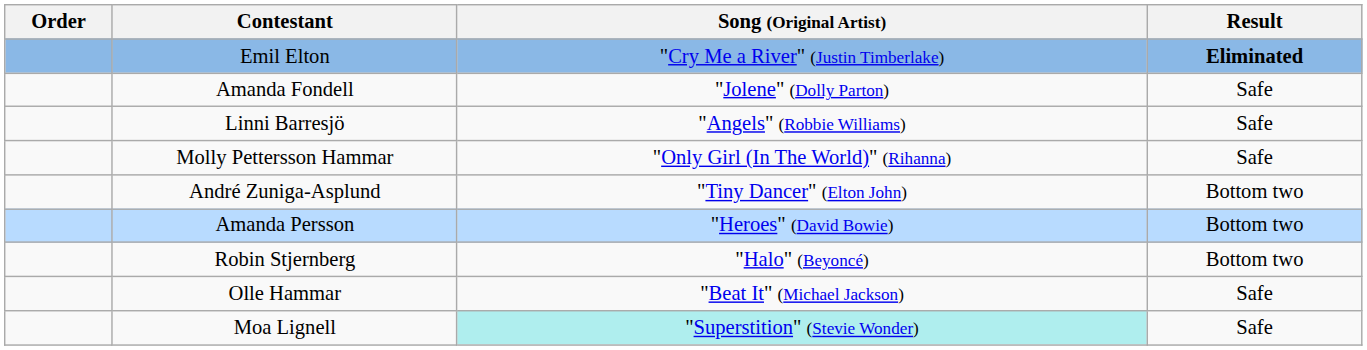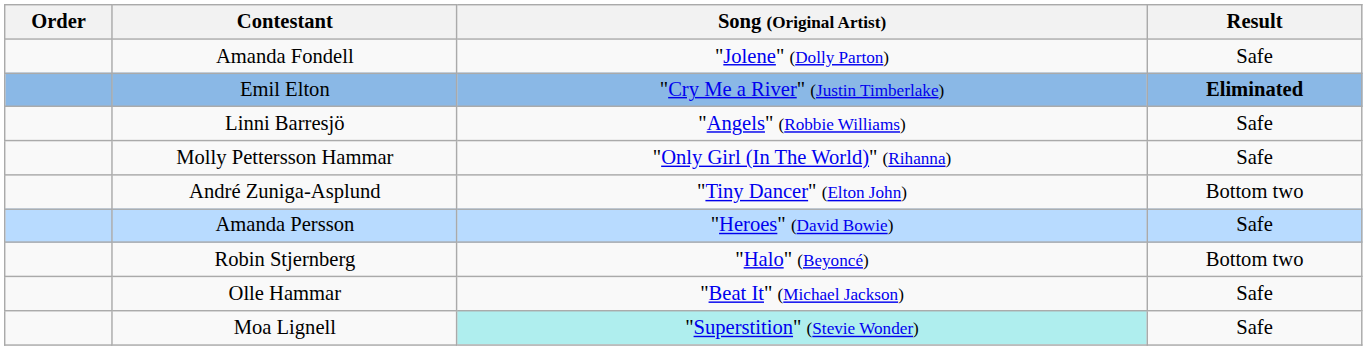 <table class="wikitable" style="font-size:90%; width:60%; text-align: center;">
 <tr>
 <th style="width:05%;">Order</th>
 <th style="width:16%;">Contestant</th>
 <th style="width:32%;">Song <small>(Original Artist)</small></th>
 <th style="width:10%;">Result</th>
 </tr>
+<tr>
+<td></td>
+<td>Amanda Fondell</td>
+<td>"<a href='#'>Jolene</a>" <small>(<a href='#'>Dolly Parton</a>)</small></td>
+<td>Safe</td>
+</tr>
 <tr style="background:#8ab8e6;">
 <td></td>
 <td>Emil Elton</td>
 <td>"<a href='#'>Cry Me a River</a>" <small>(<a href='#'>Justin Timberlake</a>)</small></td>
 <td><strong>Eliminated</strong></td>
-</tr>
-<tr>
-<td></td>
-<td>Amanda Fondell</td>
-<td>"<a href='#'>Jolene</a>" <small>(<a href='#'>Dolly Parton</a>)</small></td>
-<td>Safe</td>
 </tr>
 <tr>
 <td></td>
 <td>Linni Barresjö</td>
 <td>"<a href='#'>Angels</a>" <small>(<a href='#'>Robbie Williams</a>)</small></td>
 <td>Safe</td>
 </tr>
 <tr>
 <td></td>
 <td>Molly Pettersson Hammar</td>
 <td>"<a href='#'>Only Girl (In The World)</a>" <small>(<a href='#'>Rihanna</a>)</small></td>
 <td>Safe</td>
 </tr>
 <tr>
 <td></td>
 <td>André Zuniga-Asplund</td>
 <td>"<a href='#'>Tiny Dancer</a>" <small>(<a href='#'>Elton John</a>)</small></td>
 <td>Bottom two</td>
 </tr>
 <tr style="background:#b8dbff;">
 <td></td>
 <td>Amanda Persson</td>
 <td>"<a href='#'>Heroes</a>" <small>(<a href='#'>David Bowie</a>)</small></td>
-<td>Bottom two</td>
+<td>Safe</td>
 </tr>
 <tr>
 <td></td>
 <td>Robin Stjernberg</td>
 <td>"<a href='#'>Halo</a>" <small>(<a href='#'>Beyoncé</a>)</small></td>
 <td>Bottom two</td>
 </tr>
 <tr>
 <td></td>
 <td>Olle Hammar</td>
 <td>"<a href='#'>Beat It</a>" <small>(<a href='#'>Michael Jackson</a>)</small></td>
 <td>Safe</td>
 </tr>
 <tr>
 <td></td>
 <td>Moa Lignell</td>
 <td style="background: paleturquoise;">"<a href='#'>Superstition</a>" <small>(<a href='#'>Stevie Wonder</a>)</small></td>
 <td>Safe</td>
 </tr>
 </table>
